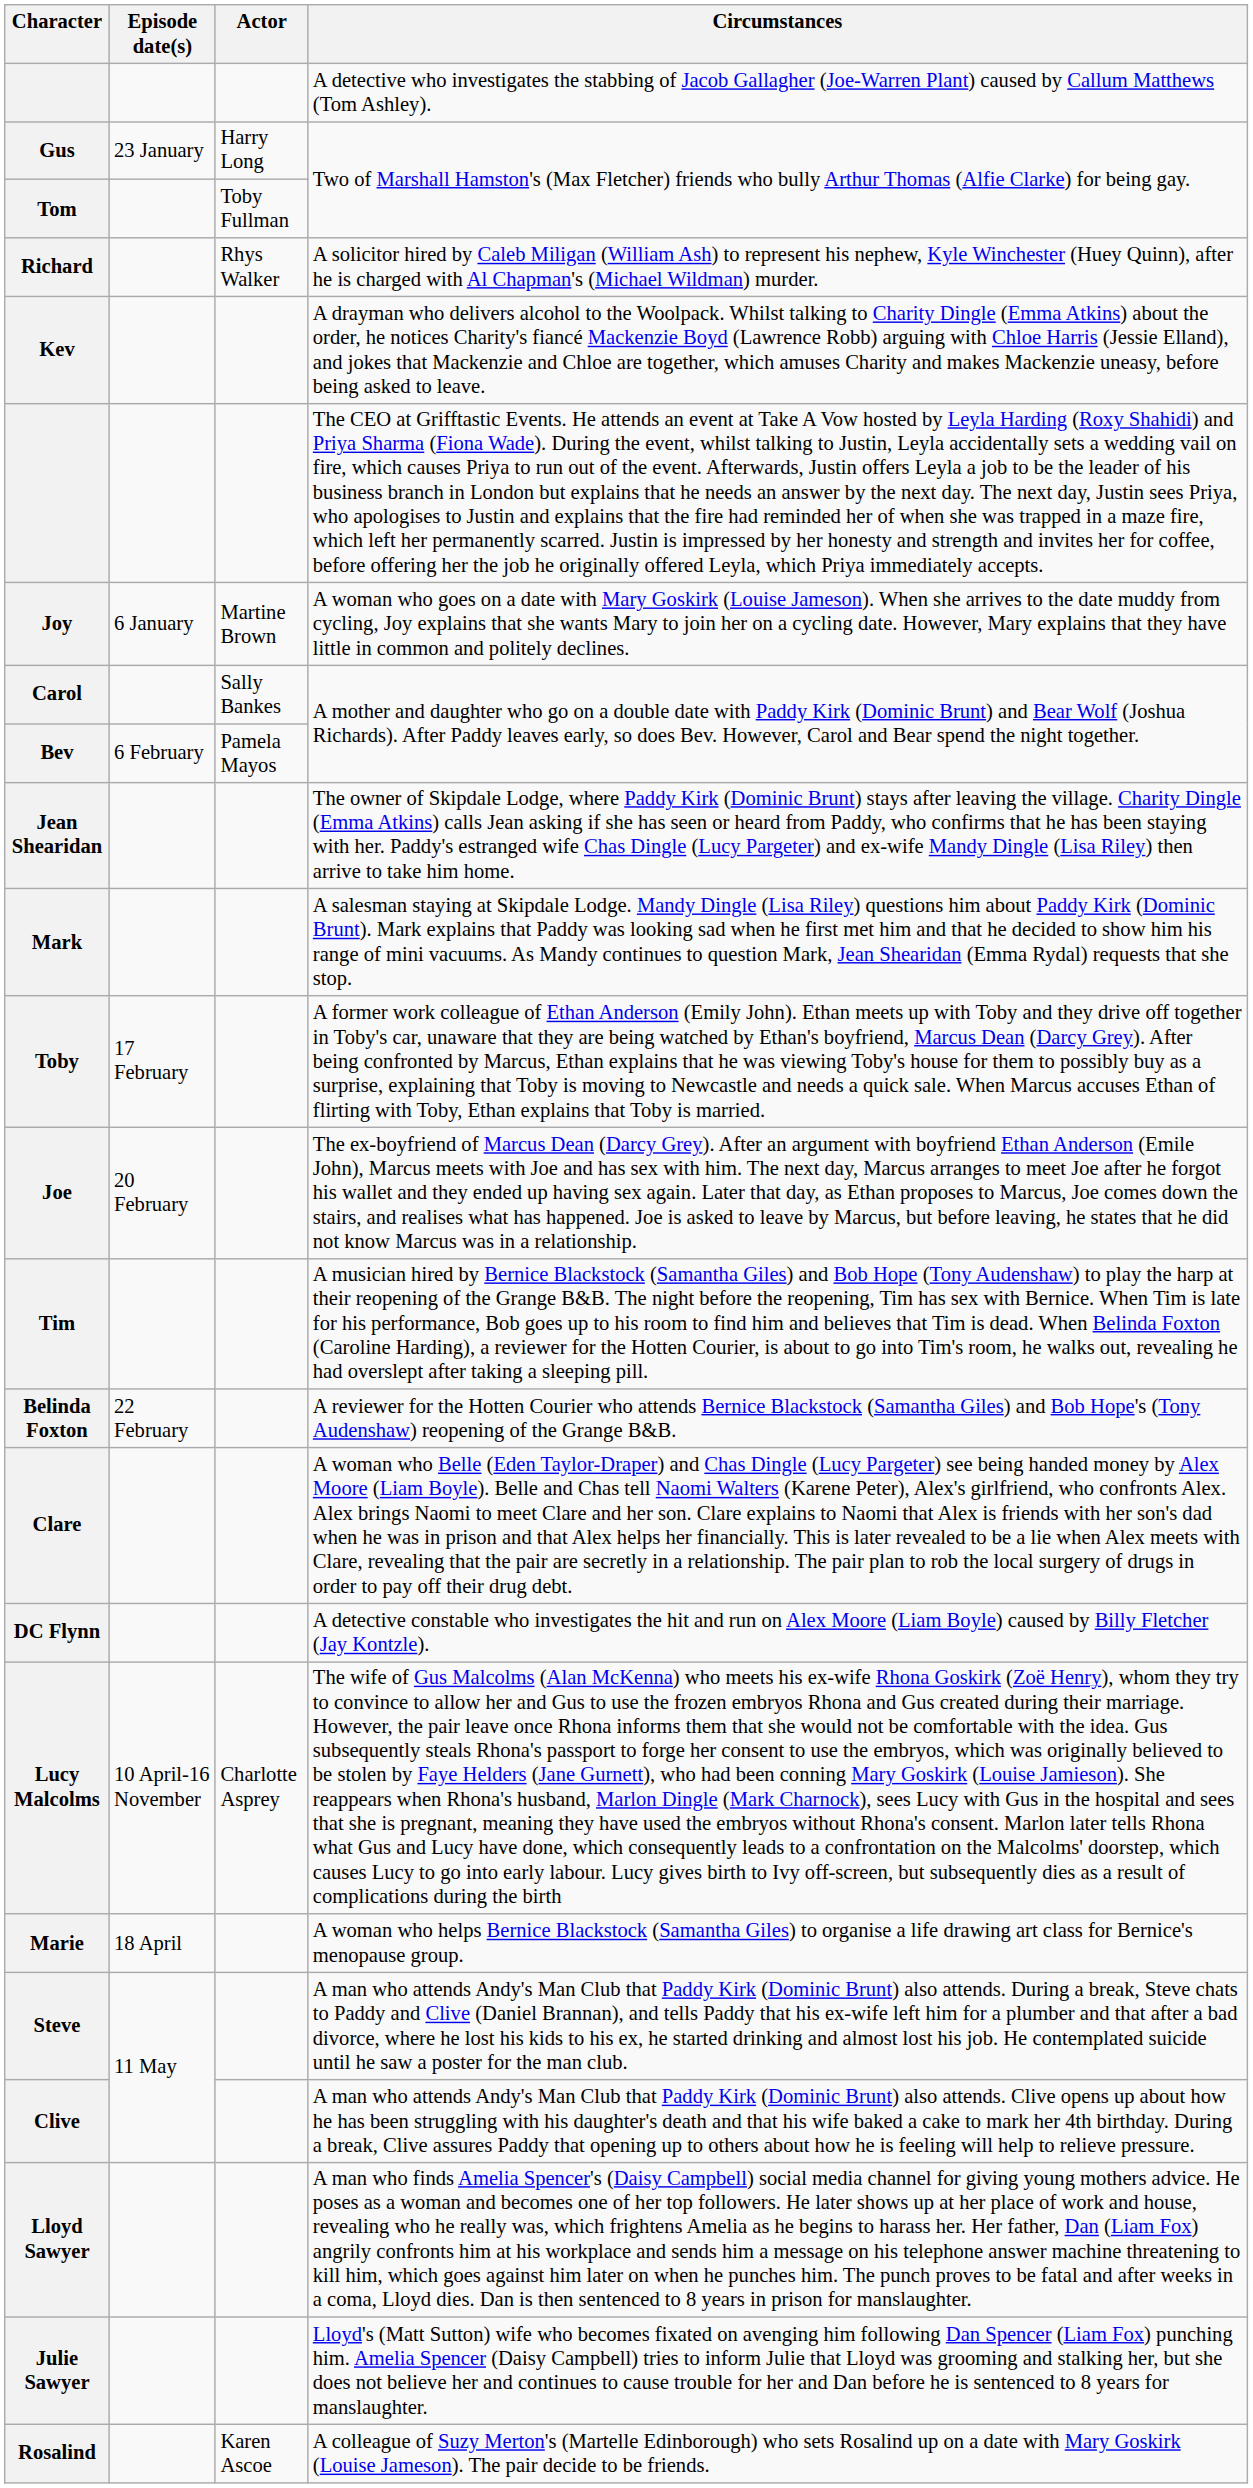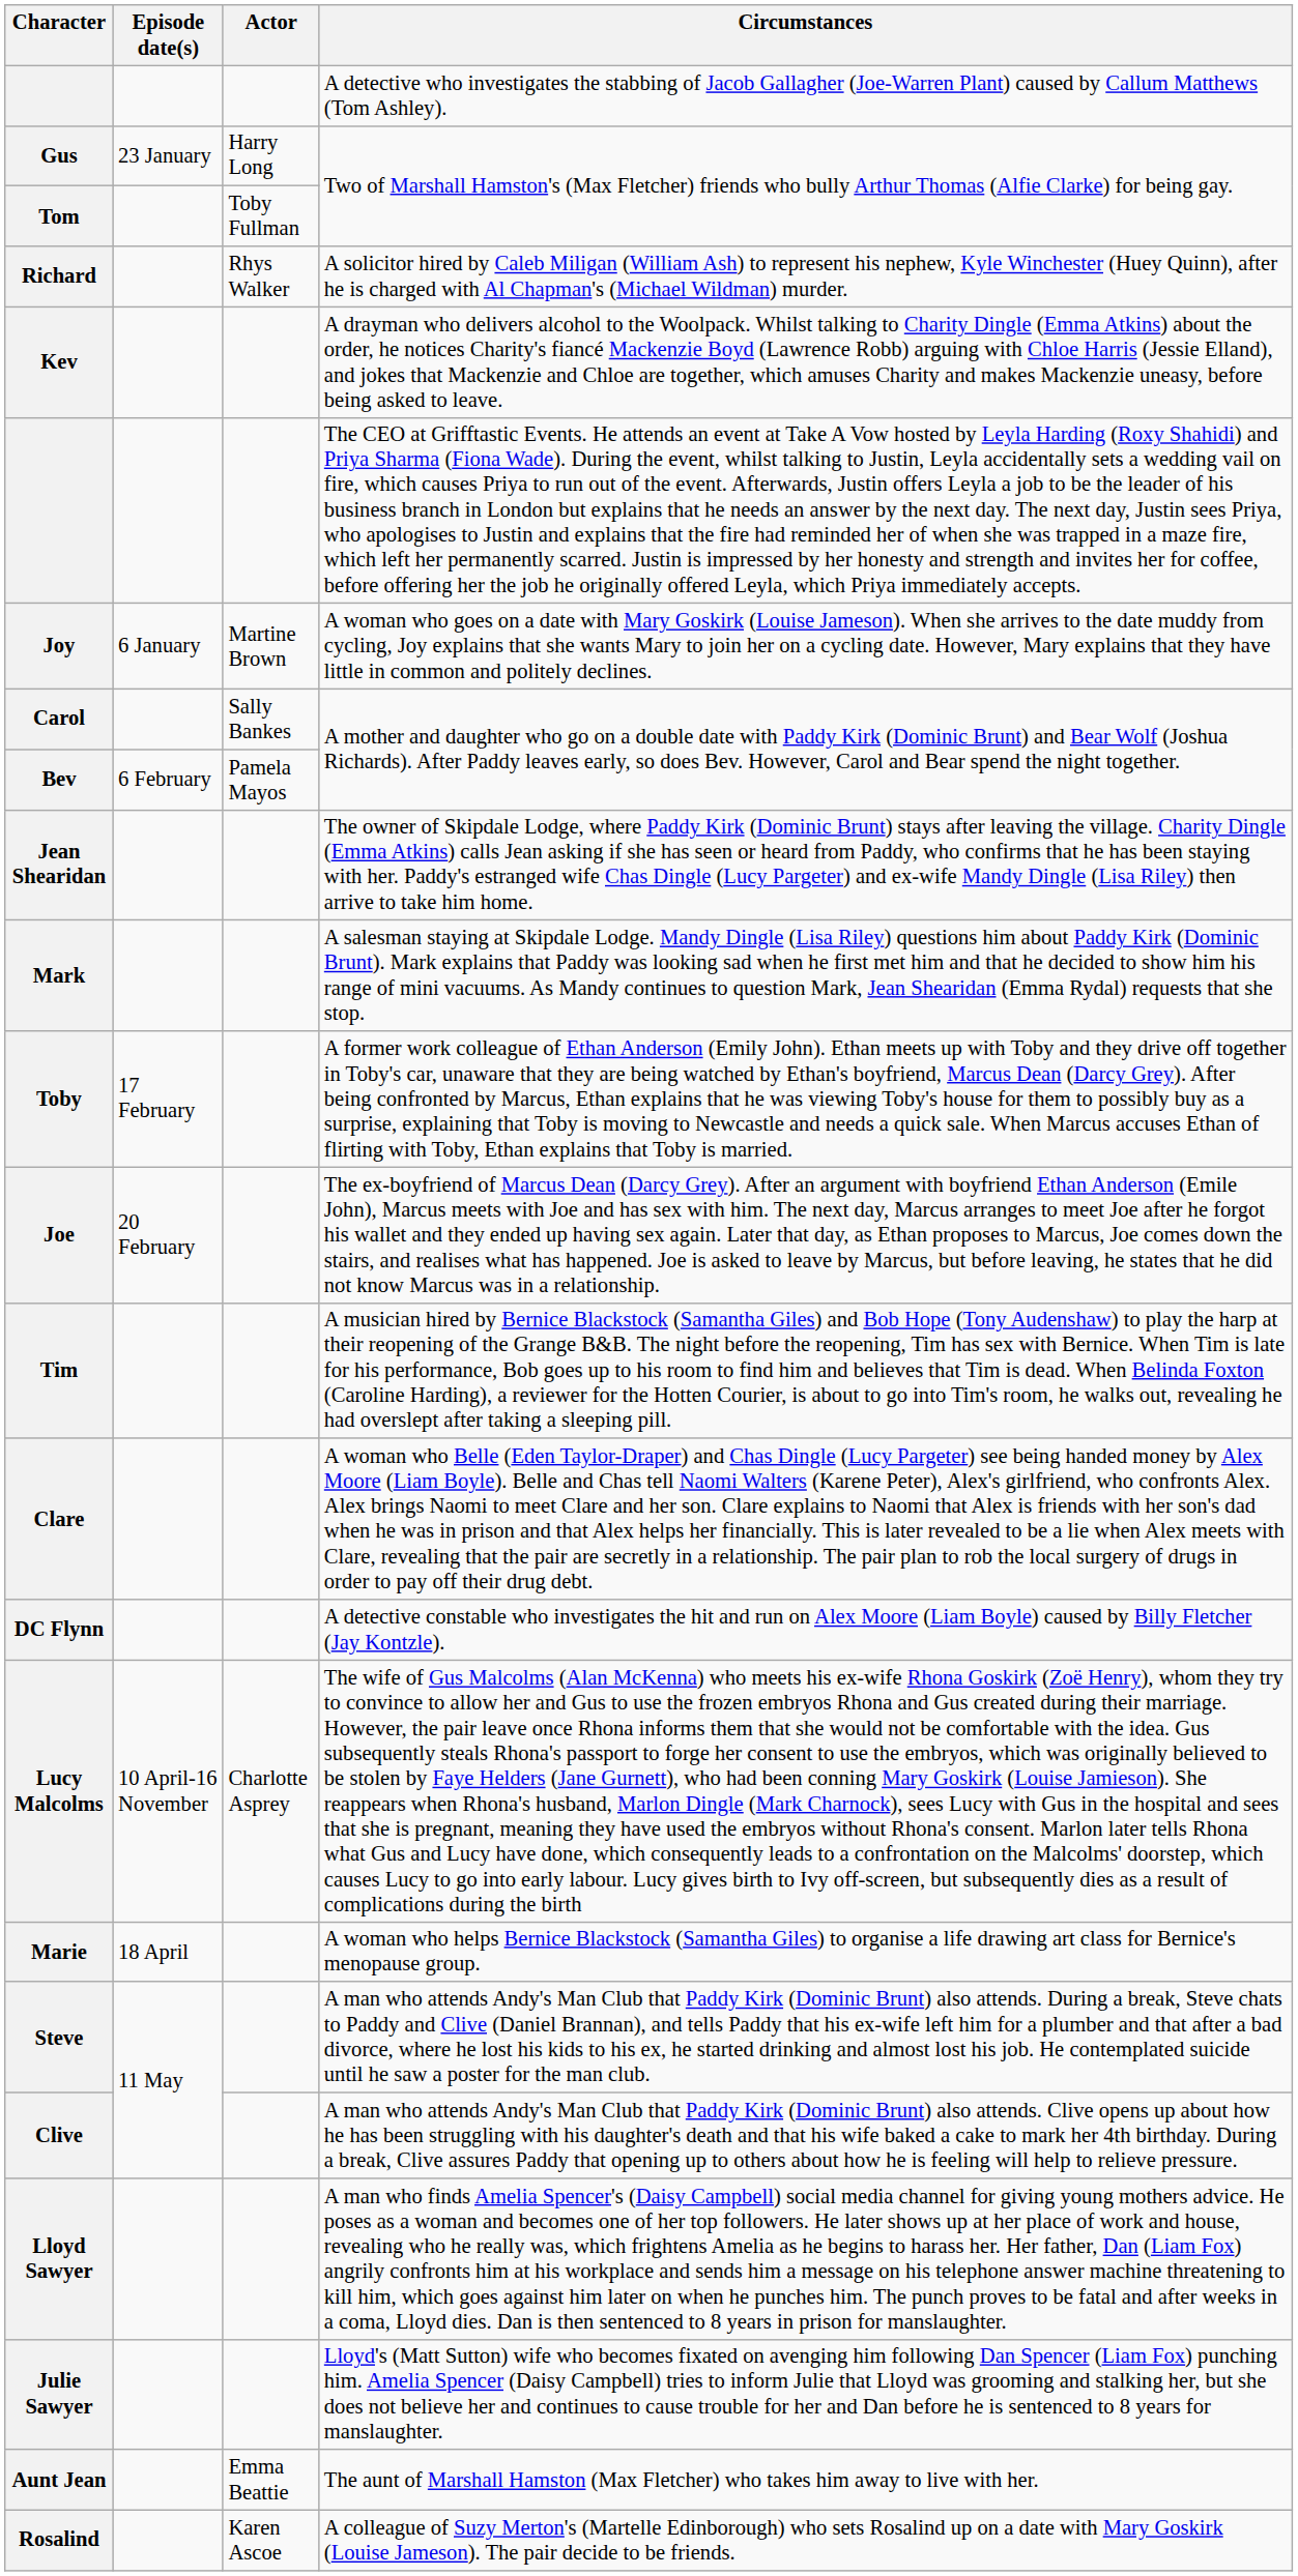 <table class="wikitable plainrowheaders" style="font-size:90%">
 <tr valign="top">
 <th scope="col">Character</th>
 <th scope="col">Episode date(s)</th>
 <th scope="col">Actor</th>
 <th scope="col">Circumstances</th>
 </tr>
 <tr>
 <th scope="row"> </th>
 <td></td>
 <td></td>
 <td>A detective who investigates the stabbing of <a href='#'>Jacob Gallagher</a> (<a href='#'>Joe-Warren Plant</a>) caused by <a href='#'>Callum Matthews</a> (Tom Ashley).</td>
 </tr>
 <tr>
 <th scope="row">Gus</th>
 <td>23 January</td>
 <td>Harry Long</td>
 <td rowspan="2">Two of <a href='#'>Marshall Hamston</a>'s (Max Fletcher) friends who bully <a href='#'>Arthur Thomas</a> (<a href='#'>Alfie Clarke</a>) for being gay.</td>
 </tr>
 <tr>
 <th scope="row">Tom</th>
 <td></td>
 <td>Toby Fullman</td>
 </tr>
 <tr>
 <th scope="row">Richard </th>
 <td></td>
 <td>Rhys Walker</td>
 <td>A solicitor hired by <a href='#'>Caleb Miligan</a> (<a href='#'>William Ash</a>) to represent his nephew, <a href='#'>Kyle Winchester</a> (Huey Quinn), after he is charged with <a href='#'>Al Chapman</a>'s (<a href='#'>Michael Wildman</a>) murder.</td>
 </tr>
 <tr>
 <th scope="row">Kev </th>
 <td></td>
 <td></td>
 <td>A drayman who delivers alcohol to the Woolpack. Whilst talking to <a href='#'>Charity Dingle</a> (<a href='#'>Emma Atkins</a>) about the order, he notices Charity's fiancé <a href='#'>Mackenzie Boyd</a> (Lawrence Robb) arguing with <a href='#'>Chloe Harris</a> (Jessie Elland), and jokes that Mackenzie and Chloe are together, which amuses Charity and makes Mackenzie uneasy, before being asked to leave.</td>
 </tr>
 <tr>
 <th scope="row"> </th>
 <td></td>
 <td></td>
 <td>The CEO at Grifftastic Events. He attends an event at Take A Vow hosted by <a href='#'>Leyla Harding</a> (<a href='#'>Roxy Shahidi</a>) and <a href='#'>Priya Sharma</a> (<a href='#'>Fiona Wade</a>). During the event, whilst talking to Justin, Leyla accidentally sets a wedding vail on fire, which causes Priya to run out of the event. Afterwards, Justin offers Leyla a job to be the leader of his business branch in London but explains that he needs an answer by the next day. The next day, Justin sees Priya, who apologises to Justin and explains that the fire had reminded her of when she was trapped in a maze fire, which left her permanently scarred. Justin is impressed by her honesty and strength and invites her for coffee, before offering her the job he originally offered Leyla, which Priya immediately accepts.</td>
 </tr>
 <tr>
 <th scope="row">Joy</th>
 <td>6 January</td>
 <td>Martine Brown</td>
 <td>A woman who goes on a date with <a href='#'>Mary Goskirk</a> (<a href='#'>Louise Jameson</a>). When she arrives to the date muddy from cycling, Joy explains that she wants Mary to join her on a cycling date. However, Mary explains that they have little in common and politely declines.</td>
 </tr>
 <tr>
 <th scope="row">Carol</th>
 <td></td>
 <td>Sally Bankes</td>
 <td rowspan="2">A mother and daughter who go on a double date with <a href='#'>Paddy Kirk</a> (<a href='#'>Dominic Brunt</a>) and <a href='#'>Bear Wolf</a> (Joshua Richards). After Paddy leaves early, so does Bev. However, Carol and Bear spend the night together.</td>
 </tr>
 <tr>
 <th scope="row">Bev</th>
 <td>6 February</td>
 <td>Pamela Mayos</td>
 </tr>
 <tr>
 <th scope="row">Jean Shearidan</th>
 <td></td>
 <td></td>
 <td>The owner of Skipdale Lodge, where <a href='#'>Paddy Kirk</a> (<a href='#'>Dominic Brunt</a>) stays after leaving the village. <a href='#'>Charity Dingle</a> (<a href='#'>Emma Atkins</a>) calls Jean asking if she has seen or heard from Paddy, who confirms that he has been staying with her. Paddy's estranged wife <a href='#'>Chas Dingle</a> (<a href='#'>Lucy Pargeter</a>) and ex-wife <a href='#'>Mandy Dingle</a> (<a href='#'>Lisa Riley</a>) then arrive to take him home.</td>
 </tr>
 <tr>
 <th scope="row">Mark</th>
 <td></td>
 <td></td>
 <td>A salesman staying at Skipdale Lodge. <a href='#'>Mandy Dingle</a> (<a href='#'>Lisa Riley</a>) questions him about <a href='#'>Paddy Kirk</a> (<a href='#'>Dominic Brunt</a>). Mark explains that Paddy was looking sad when he first met him and that he decided to show him his range of mini vacuums. As Mandy continues to question Mark, <a href='#'>Jean Shearidan</a> (Emma Rydal) requests that she stop.</td>
 </tr>
 <tr>
 <th scope="row">Toby </th>
 <td>17 February</td>
 <td></td>
 <td>A former work colleague of <a href='#'>Ethan Anderson</a> (Emily John). Ethan meets up with Toby and they drive off together in Toby's car, unaware that they are being watched by Ethan's boyfriend, <a href='#'>Marcus Dean</a> (<a href='#'>Darcy Grey</a>). After being confronted by Marcus, Ethan explains that he was viewing Toby's house for them to possibly buy as a surprise, explaining that Toby is moving to Newcastle and needs a quick sale. When Marcus accuses Ethan of flirting with Toby, Ethan explains that Toby is married.</td>
 </tr>
 <tr>
 <th scope="row">Joe </th>
 <td>20 February</td>
 <td></td>
 <td>The ex-boyfriend of <a href='#'>Marcus Dean</a> (<a href='#'>Darcy Grey</a>). After an argument with boyfriend <a href='#'>Ethan Anderson</a> (Emile John), Marcus meets with Joe and has sex with him. The next day, Marcus arranges to meet Joe after he forgot his wallet and they ended up having sex again. Later that day, as Ethan proposes to Marcus, Joe comes down the stairs, and realises what has happened. Joe is asked to leave by Marcus, but before leaving, he states that he did not know Marcus was in a relationship.</td>
 </tr>
 <tr>
 <th scope="row">Tim </th>
 <td></td>
 <td></td>
 <td>A musician hired by <a href='#'>Bernice Blackstock</a> (<a href='#'>Samantha Giles</a>) and <a href='#'>Bob Hope</a> (<a href='#'>Tony Audenshaw</a>) to play the harp at their reopening of the Grange B&B. The night before the reopening, Tim has sex with Bernice. When Tim is late for his performance, Bob goes up to his room to find him and believes that Tim is dead. When <a href='#'>Belinda Foxton</a> (Caroline Harding), a reviewer for the Hotten Courier, is about to go into Tim's room, he walks out, revealing he had overslept after taking a sleeping pill.</td>
 </tr>
 <tr>
-<th scope="row">Belinda Foxton </th>
-<td>22 February</td>
-<td></td>
-<td>A reviewer for the Hotten Courier who attends <a href='#'>Bernice Blackstock</a> (<a href='#'>Samantha Giles</a>) and <a href='#'>Bob Hope</a>'s (<a href='#'>Tony Audenshaw</a>) reopening of the Grange B&B.</td>
-</tr>
-<tr>
 <th scope="row">Clare </th>
 <td></td>
 <td></td>
 <td>A woman who <a href='#'>Belle</a> (<a href='#'>Eden Taylor-Draper</a>) and <a href='#'>Chas Dingle</a> (<a href='#'>Lucy Pargeter</a>) see being handed money by <a href='#'>Alex Moore</a> (<a href='#'>Liam Boyle</a>). Belle and Chas tell <a href='#'>Naomi Walters</a> (Karene Peter), Alex's girlfriend, who confronts Alex. Alex brings Naomi to meet Clare and her son. Clare explains to Naomi that Alex is friends with her son's dad when he was in prison and that Alex helps her financially. This is later revealed to be a lie when Alex meets with Clare, revealing that the pair are secretly in a relationship. The pair plan to rob the local surgery of drugs in order to pay off their drug debt.</td>
 </tr>
 <tr>
 <th scope="row">DC Flynn </th>
 <td></td>
 <td></td>
 <td>A detective constable who investigates the hit and run on <a href='#'>Alex Moore</a> (<a href='#'>Liam Boyle</a>) caused by <a href='#'>Billy Fletcher</a> (<a href='#'>Jay Kontzle</a>).</td>
 </tr>
 <tr>
 <th scope="row">Lucy Malcolms </th>
 <td>10 April-16 November</td>
 <td>Charlotte Asprey</td>
 <td>The wife of <a href='#'>Gus Malcolms</a> (<a href='#'>Alan McKenna</a>) who meets his ex-wife <a href='#'>Rhona Goskirk</a> (<a href='#'>Zoë Henry</a>), whom they try to convince to allow her and Gus to use the frozen embryos Rhona and Gus created during their marriage. However, the pair leave once Rhona informs them that she would not be comfortable with the idea. Gus subsequently steals Rhona's passport to forge her consent to use the embryos, which was originally believed to be stolen by <a href='#'>Faye Helders</a> (<a href='#'>Jane Gurnett</a>), who had been conning <a href='#'>Mary Goskirk</a> (<a href='#'>Louise Jamieson</a>). She reappears when Rhona's husband, <a href='#'>Marlon Dingle</a> (<a href='#'>Mark Charnock</a>), sees Lucy with Gus in the hospital and sees that she is pregnant, meaning they have used the embryos without Rhona's consent. Marlon later tells Rhona what Gus and Lucy have done, which consequently leads to a confrontation on the Malcolms' doorstep, which causes Lucy to go into early labour. Lucy gives birth to Ivy off-screen, but subsequently dies as a result of complications during the birth</td>
 </tr>
 <tr>
 <th scope="row">Marie </th>
 <td>18 April</td>
 <td></td>
 <td>A woman who helps <a href='#'>Bernice Blackstock</a> (<a href='#'>Samantha Giles</a>) to organise a life drawing art class for Bernice's menopause group.</td>
 </tr>
 <tr>
 <th scope="row">Steve </th>
 <td rowspan="2">11 May</td>
 <td></td>
 <td>A man who attends Andy's Man Club that <a href='#'>Paddy Kirk</a> (<a href='#'>Dominic Brunt</a>) also attends. During a break, Steve chats to Paddy and <a href='#'>Clive</a> (Daniel Brannan), and tells Paddy that his ex-wife left him for a plumber and that after a bad divorce, where he lost his kids to his ex, he started drinking and almost lost his job. He contemplated suicide until he saw a poster for the man club.</td>
 </tr>
 <tr>
 <th scope="row">Clive </th>
 <td></td>
 <td>A man who attends Andy's Man Club that <a href='#'>Paddy Kirk</a> (<a href='#'>Dominic Brunt</a>) also attends. Clive opens up about how he has been struggling with his daughter's death and that his wife baked a cake to mark her 4th birthday. During a break, Clive assures Paddy that opening up to others about how he is feeling will help to relieve pressure.</td>
 </tr>
 <tr>
 <th scope="row">Lloyd Sawyer </th>
 <td></td>
 <td></td>
 <td>A man who finds <a href='#'>Amelia Spencer</a>'s (<a href='#'>Daisy Campbell</a>) social media channel for giving young mothers advice. He poses as a woman and becomes one of her top followers. He later shows up at her place of work and house, revealing who he really was, which frightens Amelia as he begins to harass her. Her father, <a href='#'>Dan</a> (<a href='#'>Liam Fox</a>) angrily confronts him at his workplace and sends him a message on his telephone answer machine threatening to kill him, which goes against him later on when he punches him. The punch proves to be fatal and after weeks in a coma, Lloyd dies. Dan is then sentenced to 8 years in prison for manslaughter.</td>
 </tr>
 <tr>
 <th scope="row">Julie Sawyer </th>
 <td></td>
 <td></td>
 <td><a href='#'>Lloyd</a>'s (Matt Sutton) wife who becomes fixated on avenging him following <a href='#'>Dan Spencer</a> (<a href='#'>Liam Fox</a>) punching him. <a href='#'>Amelia Spencer</a> (Daisy Campbell) tries to inform Julie that Lloyd was grooming and stalking her, but she does not believe her and continues to cause trouble for her and Dan before he is sentenced to 8 years for manslaughter.</td>
 </tr>
 <tr>
+<th scope="row">Aunt Jean </th>
+<td></td>
+<td>Emma Beattie</td>
+<td>The aunt of <a href='#'>Marshall Hamston</a> (Max Fletcher) who takes him away to live with her.</td>
+</tr>
+<tr>
 <th scope="row">Rosalind </th>
 <td></td>
 <td>Karen Ascoe</td>
 <td>A colleague of <a href='#'>Suzy Merton</a>'s (Martelle Edinborough) who sets Rosalind up on a date with <a href='#'>Mary Goskirk</a> (<a href='#'>Louise Jameson</a>). The pair decide to be friends.</td>
 </tr>
 </table>
